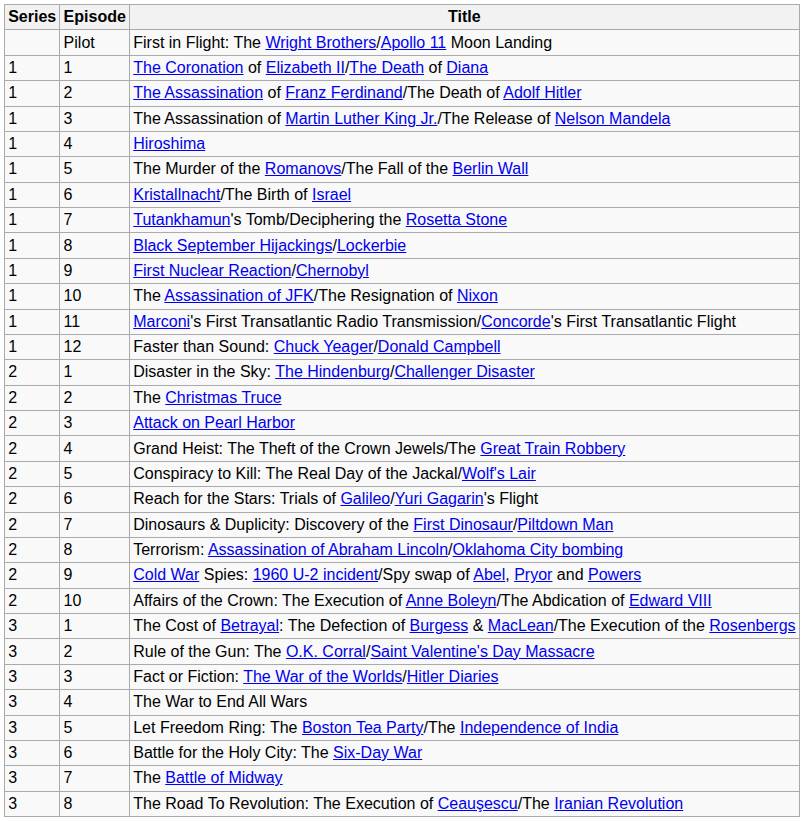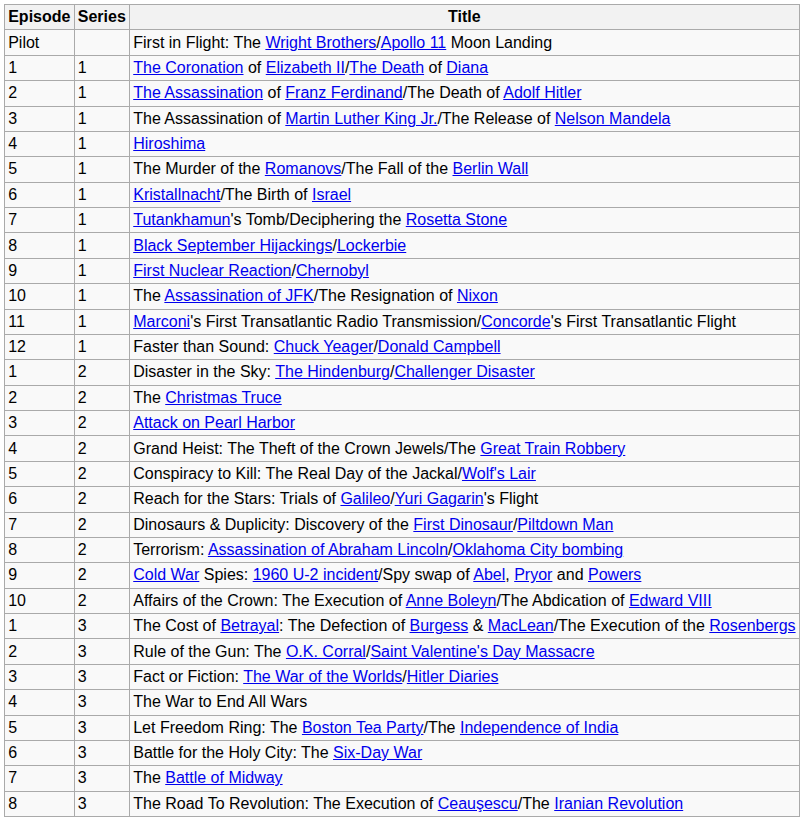 <table class="wikitable">
 <tr>
+<th>Episode</th>
 <th>Series</th>
-<th>Episode</th>
 <th>Title</th>
 </tr>
 <tr>
+<td>Pilot</td>
 <td></td>
-<td>Pilot</td>
 <td>First in Flight: The <a href='#'>Wright Brothers</a>/<a href='#'>Apollo 11</a> Moon Landing</td>
 </tr>
 <tr>
 <td>1</td>
 <td>1</td>
 <td><a href='#'>The Coronation</a> of <a href='#'>Elizabeth II</a>/<a href='#'>The Death</a> of <a href='#'>Diana</a></td>
 </tr>
 <tr>
+<td>2</td>
 <td>1</td>
-<td>2</td>
 <td><a href='#'>The Assassination</a> of <a href='#'>Franz Ferdinand</a>/The Death of <a href='#'>Adolf Hitler</a></td>
 </tr>
 <tr>
+<td>3</td>
 <td>1</td>
-<td>3</td>
 <td>The Assassination of <a href='#'>Martin Luther King Jr.</a>/The Release of <a href='#'>Nelson Mandela</a></td>
 </tr>
 <tr>
+<td>4</td>
 <td>1</td>
-<td>4</td>
 <td><a href='#'>Hiroshima</a></td>
 </tr>
 <tr>
+<td>5</td>
 <td>1</td>
-<td>5</td>
 <td>The Murder of the <a href='#'>Romanovs</a>/The Fall of the <a href='#'>Berlin Wall</a></td>
 </tr>
 <tr>
+<td>6</td>
 <td>1</td>
-<td>6</td>
 <td><a href='#'>Kristallnacht</a>/The Birth of <a href='#'>Israel</a></td>
 </tr>
 <tr>
+<td>7</td>
 <td>1</td>
-<td>7</td>
 <td><a href='#'>Tutankhamun</a>'s Tomb/Deciphering the <a href='#'>Rosetta Stone</a></td>
 </tr>
 <tr>
+<td>8</td>
 <td>1</td>
-<td>8</td>
 <td><a href='#'>Black September Hijackings</a>/<a href='#'>Lockerbie</a></td>
 </tr>
 <tr>
+<td>9</td>
 <td>1</td>
-<td>9</td>
 <td><a href='#'>First Nuclear Reaction</a>/<a href='#'>Chernobyl</a></td>
 </tr>
 <tr>
+<td>10</td>
 <td>1</td>
-<td>10</td>
 <td>The <a href='#'>Assassination of JFK</a>/The Resignation of <a href='#'>Nixon</a></td>
 </tr>
 <tr>
+<td>11</td>
 <td>1</td>
-<td>11</td>
 <td><a href='#'>Marconi</a>'s First Transatlantic Radio Transmission/<a href='#'>Concorde</a>'s First Transatlantic Flight</td>
 </tr>
 <tr>
+<td>12</td>
 <td>1</td>
-<td>12</td>
 <td>Faster than Sound: <a href='#'>Chuck Yeager</a>/<a href='#'>Donald Campbell</a></td>
 </tr>
 <tr>
+<td>1</td>
 <td>2</td>
-<td>1</td>
 <td>Disaster in the Sky: <a href='#'>The Hindenburg</a>/<a href='#'>Challenger Disaster</a></td>
 </tr>
 <tr>
 <td>2</td>
 <td>2</td>
 <td>The <a href='#'>Christmas Truce</a></td>
 </tr>
 <tr>
+<td>3</td>
 <td>2</td>
-<td>3</td>
 <td><a href='#'>Attack on Pearl Harbor</a></td>
 </tr>
 <tr>
+<td>4</td>
 <td>2</td>
-<td>4</td>
 <td>Grand Heist: The Theft of the Crown Jewels/The <a href='#'>Great Train Robbery</a></td>
 </tr>
 <tr>
+<td>5</td>
 <td>2</td>
-<td>5</td>
 <td>Conspiracy to Kill: The Real Day of the Jackal/<a href='#'>Wolf's Lair</a></td>
 </tr>
 <tr>
+<td>6</td>
 <td>2</td>
-<td>6</td>
 <td>Reach for the Stars: Trials of <a href='#'>Galileo</a>/<a href='#'>Yuri Gagarin</a>'s Flight</td>
 </tr>
 <tr>
+<td>7</td>
 <td>2</td>
-<td>7</td>
 <td>Dinosaurs & Duplicity: Discovery of the <a href='#'>First Dinosaur</a>/<a href='#'>Piltdown Man</a></td>
 </tr>
 <tr>
+<td>8</td>
 <td>2</td>
-<td>8</td>
 <td>Terrorism: <a href='#'>Assassination of Abraham Lincoln</a>/<a href='#'>Oklahoma City bombing</a></td>
 </tr>
 <tr>
+<td>9</td>
 <td>2</td>
-<td>9</td>
 <td><a href='#'>Cold War</a> Spies: <a href='#'>1960 U-2 incident</a>/Spy swap of <a href='#'>Abel</a>, <a href='#'>Pryor</a> and <a href='#'>Powers</a></td>
 </tr>
 <tr>
+<td>10</td>
 <td>2</td>
-<td>10</td>
 <td>Affairs of the Crown: The Execution of <a href='#'>Anne Boleyn</a>/The Abdication of <a href='#'>Edward VIII</a></td>
 </tr>
 <tr>
+<td>1</td>
 <td>3</td>
-<td>1</td>
 <td>The Cost of <a href='#'>Betrayal</a>: The Defection of <a href='#'>Burgess</a> & <a href='#'>MacLean</a>/The Execution of the <a href='#'>Rosenbergs</a></td>
 </tr>
 <tr>
+<td>2</td>
 <td>3</td>
-<td>2</td>
 <td>Rule of the Gun: The <a href='#'>O.K. Corral</a>/<a href='#'>Saint Valentine's Day Massacre</a></td>
 </tr>
 <tr>
 <td>3</td>
 <td>3</td>
 <td>Fact or Fiction: <a href='#'>The War of the Worlds</a>/<a href='#'>Hitler Diaries</a></td>
 </tr>
 <tr>
+<td>4</td>
 <td>3</td>
-<td>4</td>
 <td>The War to End All Wars</td>
 </tr>
 <tr>
+<td>5</td>
 <td>3</td>
-<td>5</td>
 <td>Let Freedom Ring: The <a href='#'>Boston Tea Party</a>/The <a href='#'>Independence of India</a></td>
 </tr>
 <tr>
+<td>6</td>
 <td>3</td>
-<td>6</td>
 <td>Battle for the Holy City: The <a href='#'>Six-Day War</a></td>
 </tr>
 <tr>
+<td>7</td>
 <td>3</td>
-<td>7</td>
 <td>The <a href='#'>Battle of Midway</a></td>
 </tr>
 <tr>
+<td>8</td>
 <td>3</td>
-<td>8</td>
 <td>The Road To Revolution: The Execution of <a href='#'>Ceauşescu</a>/The <a href='#'>Iranian Revolution</a></td>
 </tr>
 </table>
